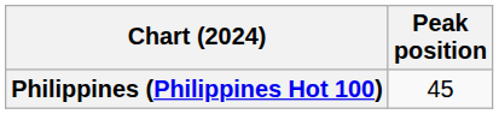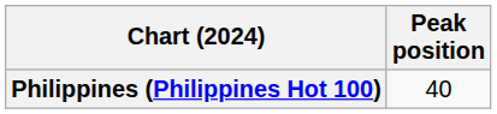 <table class="wikitable sortable plainrowheaders" style="text-align:center">
 <tr>
 <th scope="col">Chart (2024)</th>
 <th scope="col">Peak<br>position</th>
 </tr>
 <tr>
 <th scope="row">Philippines (<a href='#'>Philippines Hot 100</a>)</th>
-<td>45</td>
+<td>40</td>
 </tr>
 </table>
